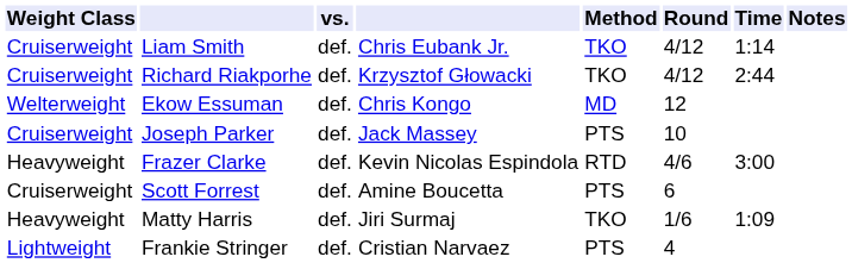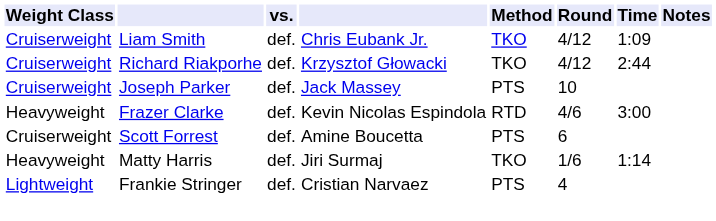 <table class="toccolours" style="font-size: 85%;">
 <tr>
 <th style="background:#e6e8fa; color:#000; text-align:center;">Weight Class</th>
 <th style="background:#e6e8fa; color:#000; text-align:center;"></th>
 <th style="background:#e6e8fa; color:#000; text-align:center;">vs.</th>
 <th style="background:#e6e8fa; color:#000; text-align:center;"></th>
 <th style="background:#e6e8fa; color:#000; text-align:center;">Method</th>
 <th style="background:#e6e8fa; color:#000; text-align:center;">Round</th>
 <th style="background:#e6e8fa; color:#000; text-align:center;">Time</th>
 <th style="background:#e6e8fa; color:#000; text-align:center;">Notes</th>
 </tr>
 <tr>
 <td><a href='#'>Cruiserweight</a></td>
 <td> <a href='#'>Liam Smith</a></td>
 <td>def.</td>
 <td> <a href='#'>Chris Eubank Jr.</a></td>
 <td><a href='#'>TKO</a></td>
 <td>4/12</td>
-<td>1:14</td>
+<td>1:09</td>
 <td></td>
 </tr>
 <tr>
 <td><a href='#'>Cruiserweight</a></td>
 <td> <a href='#'>Richard Riakporhe</a></td>
 <td>def.</td>
 <td> <a href='#'>Krzysztof Głowacki</a></td>
 <td>TKO</td>
 <td>4/12</td>
 <td>2:44</td>
-<td></td>
-</tr>
-<tr>
-<td><a href='#'>Welterweight</a></td>
-<td> <a href='#'>Ekow Essuman</a></td>
-<td>def.</td>
-<td> <a href='#'>Chris Kongo</a></td>
-<td><a href='#'>MD</a></td>
-<td>12</td>
-<td></td>
 <td></td>
 </tr>
 <tr>
 <td><a href='#'>Cruiserweight</a></td>
 <td> <a href='#'>Joseph Parker</a></td>
 <td>def.</td>
 <td> <a href='#'>Jack Massey</a></td>
 <td>PTS</td>
 <td>10</td>
 <td></td>
 <td></td>
 </tr>
 <tr>
 <td>Heavyweight</td>
 <td> <a href='#'>Frazer Clarke</a></td>
 <td>def.</td>
 <td> Kevin Nicolas Espindola</td>
 <td>RTD</td>
 <td>4/6</td>
 <td>3:00</td>
 <td></td>
 </tr>
 <tr>
 <td>Cruiserweight</td>
 <td> <a href='#'>Scott Forrest</a></td>
 <td>def.</td>
 <td> Amine Boucetta</td>
 <td>PTS</td>
 <td>6</td>
 <td></td>
 <td></td>
 </tr>
 <tr>
 <td>Heavyweight</td>
 <td> Matty Harris</td>
 <td>def.</td>
 <td> Jiri Surmaj</td>
 <td>TKO</td>
 <td>1/6</td>
-<td>1:09</td>
+<td>1:14</td>
 <td></td>
 </tr>
 <tr>
 <td><a href='#'>Lightweight</a></td>
 <td> Frankie Stringer</td>
 <td>def.</td>
 <td> Cristian Narvaez</td>
 <td>PTS</td>
 <td>4</td>
 <td></td>
 <td></td>
 </tr>
 <tr>
 </tr>
 </table>
